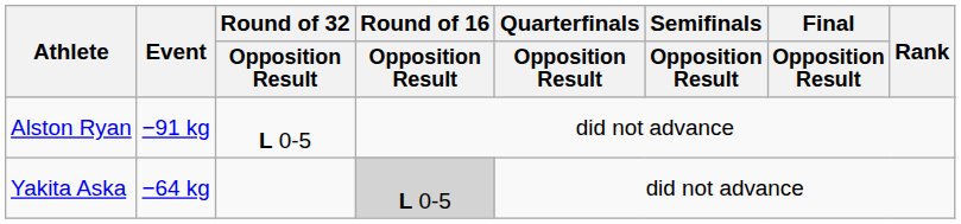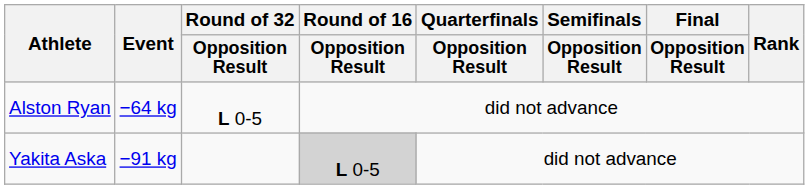 <table class="wikitable" style="font-size:90%;">
 <tr>
 <th rowspan=2>Athlete</th>
 <th rowspan=2>Event</th>
 <th>Round of 32</th>
 <th>Round of 16</th>
 <th>Quarterfinals</th>
 <th>Semifinals</th>
 <th>Final</th>
 <th rowspan=2>Rank</th>
 </tr>
 <tr style="font-size:95%">
 <th>Opposition<br>Result</th>
 <th>Opposition<br>Result</th>
 <th>Opposition<br>Result</th>
 <th>Opposition<br>Result</th>
 <th>Opposition<br>Result</th>
 </tr>
 <tr align=center>
 <td align=left><a href='#'>Alston Ryan</a></td>
-<td align=left><a href='#'>−91 kg</a></td>
+<td align=left><a href='#'>−64 kg</a></td>
 <td><br> <strong>L</strong> 0-5</td>
 <td Colspan=5>did not advance</td>
 </tr>
 <tr align=center>
 <td align=left><a href='#'>Yakita Aska</a></td>
-<td align=left><a href='#'>−64 kg</a></td>
+<td align=left><a href='#'>−91 kg</a></td>
 <td></td>
 <td style="background: lightgrey;"><br> <strong>L</strong> 0-5</td>
 <td Colspan=4>did not advance</td>
 </tr>
 </table>
